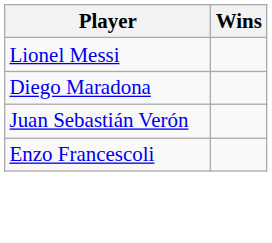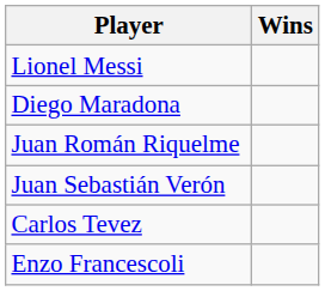 <table class="wikitable sortable">
 <tr>
 <th width="150px">Player</th>
 <th width="px">Wins</th>
 </tr>
 <tr>
 <td><a href='#'>Lionel Messi</a></td>
 <td></td>
 </tr>
 <tr>
 <td><a href='#'>Diego Maradona</a></td>
 <td></td>
 </tr>
 <tr>
+<td><a href='#'>Juan Román Riquelme</a></td>
+<td></td>
+</tr>
+<tr>
 <td><a href='#'>Juan Sebastián Verón</a></td>
+<td></td>
+</tr>
+<tr>
+<td><a href='#'>Carlos Tevez</a></td>
 <td></td>
 </tr>
 <tr>
 <td><a href='#'>Enzo Francescoli</a></td>
 <td></td>
 </tr>
 </table>
